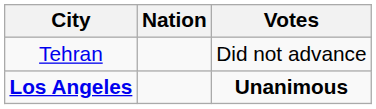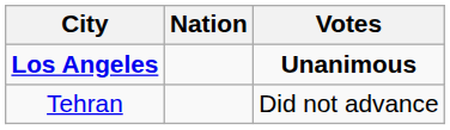 <table class="wikitable" style="text-align: center;">
 <tr>
 <th scope="col">City</th>
 <th scope="col">Nation</th>
 <th scope="col">Votes</th>
 </tr>
 <tr>
+<td><strong><a href='#'>Los Angeles</a></strong></td>
+<td><strong></strong></td>
+<td><strong>Unanimous</strong></td>
+</tr>
+<tr>
 <td><a href='#'>Tehran</a></td>
 <td></td>
 <td>Did not advance</td>
 </tr>
-<tr>
-<td><strong><a href='#'>Los Angeles</a></strong></td>
-<td><strong></strong></td>
-<td><strong>Unanimous</strong></td>
-</tr>
 </table>
